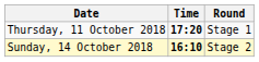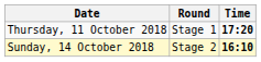 <table class="wikitable">
 <tr>
 <th>Date</th>
+<th>Round</th>
 <th>Time</th>
-<th>Round</th>
 </tr>
 <tr>
 <td>Thursday, 11 October 2018</td>
+<td>Stage 1</td>
 <td><strong>17:20</strong></td>
-<td>Stage 1</td>
 </tr>
 <tr>
 <td style=background:lemonchiffon>Sunday, 14 October 2018</td>
+<td style=background:lemonchiffon>Stage   2</td>
 <td style=background:lemonchiffon><strong>16:10</strong></td>
-<td style=background:lemonchiffon>Stage   2</td>
 </tr>
 </table>
